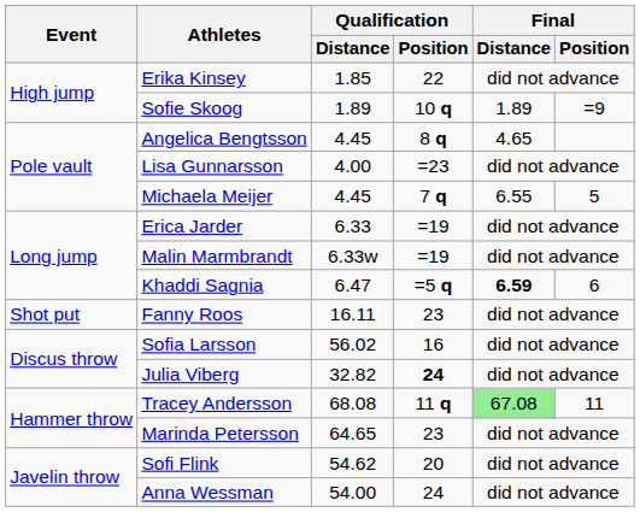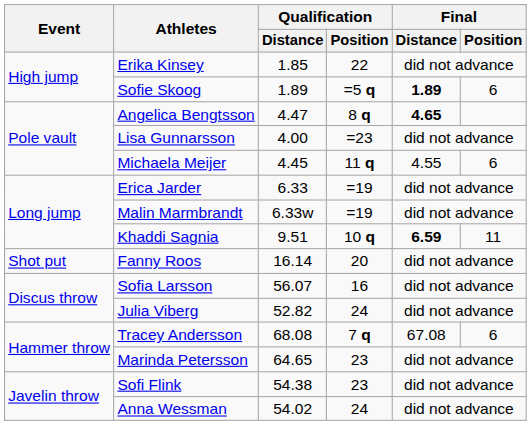 <table class=wikitable style="font-size:90%">
 <tr>
 <th rowspan="2">Event</th>
 <th rowspan="2">Athletes</th>
 <th colspan="2">Qualification</th>
 <th colspan="2">Final</th>
 </tr>
 <tr style="font-size:95%">
 <th>Distance</th>
 <th>Position</th>
 <th>Distance</th>
 <th>Position</th>
 </tr>
 <tr>
 <td rowspan=2><a href='#'>High jump</a></td>
 <td><a href='#'>Erika Kinsey</a></td>
 <td align=center>1.85</td>
 <td align=center>22</td>
 <td align=center colspan=2>did not advance</td>
 </tr>
 <tr>
 <td><a href='#'>Sofie Skoog</a></td>
 <td align=center>1.89</td>
-<td align=center>10 <strong>q</strong></td>
-<td align=center>1.89</td>
-<td align=center>=9</td>
+<td align=center>=5 <strong>q</strong></td>
+<td align=center><strong>1.89</strong></td>
+<td align=center>6</td>
 </tr>
 <tr>
 <td rowspan=3><a href='#'>Pole vault</a></td>
 <td><a href='#'>Angelica Bengtsson</a></td>
-<td align=center>4.45</td>
+<td align=center>4.47</td>
 <td align=center>8 <strong>q</strong></td>
-<td align=center>4.65</td>
+<td align=center><strong>4.65</strong></td>
 <td align=center></td>
 </tr>
 <tr>
 <td><a href='#'>Lisa Gunnarsson</a></td>
 <td align=center>4.00</td>
 <td align=center>=23</td>
 <td align=center colspan=2>did not advance</td>
 </tr>
 <tr>
 <td><a href='#'>Michaela Meijer</a></td>
 <td align=center>4.45</td>
-<td align=center>7 <strong>q</strong></td>
-<td align=center>6.55</td>
-<td align=center>5</td>
+<td align=center>11 <strong>q</strong></td>
+<td align=center>4.55</td>
+<td align=center>6</td>
 </tr>
 <tr>
 <td rowspan=3><a href='#'>Long jump</a></td>
 <td><a href='#'>Erica Jarder</a></td>
 <td align=center>6.33</td>
 <td align=center>=19</td>
 <td align=center colspan=2>did not advance</td>
 </tr>
 <tr>
 <td><a href='#'>Malin Marmbrandt</a></td>
 <td align=center>6.33w</td>
 <td align=center>=19</td>
 <td align=center colspan=2>did not advance</td>
 </tr>
 <tr>
 <td><a href='#'>Khaddi Sagnia</a></td>
-<td align=center>6.47</td>
-<td align=center>=5 <strong>q</strong></td>
+<td align=center>9.51</td>
+<td align=center>10 <strong>q</strong></td>
 <td align=center><strong>6.59</strong></td>
-<td align=center>6</td>
+<td align=center>11</td>
 </tr>
 <tr>
 <td><a href='#'>Shot put</a></td>
 <td><a href='#'>Fanny Roos</a></td>
-<td align=center>16.11</td>
-<td align=center>23</td>
+<td align=center>16.14</td>
+<td align=center>20</td>
 <td align=center colspan=2>did not advance</td>
 </tr>
 <tr>
 <td rowspan=2><a href='#'>Discus throw</a></td>
 <td><a href='#'>Sofia Larsson</a></td>
-<td align=center>56.02</td>
+<td align=center>56.07</td>
 <td align=center>16</td>
 <td align=center colspan=2>did not advance</td>
 </tr>
 <tr>
 <td><a href='#'>Julia Viberg</a></td>
-<td align=center>32.82</td>
-<td align=center><strong>24</strong></td>
+<td align=center>52.82</td>
+<td align=center>24</td>
 <td align=center colspan=2>did not advance</td>
 </tr>
 <tr>
 <td rowspan=2><a href='#'>Hammer throw</a></td>
 <td><a href='#'>Tracey Andersson</a></td>
 <td align=center>68.08</td>
-<td align=center>11 <strong>q</strong></td>
-<td align=center style="background: lightgreen;">67.08</td>
-<td align=center>11</td>
+<td align=center>7 <strong>q</strong></td>
+<td align=center>67.08</td>
+<td align=center>6</td>
 </tr>
 <tr>
 <td><a href='#'>Marinda Petersson</a></td>
 <td align=center>64.65</td>
 <td align=center>23</td>
 <td align=center colspan=2>did not advance</td>
 </tr>
 <tr>
 <td rowspan=2><a href='#'>Javelin throw</a></td>
 <td><a href='#'>Sofi Flink</a></td>
-<td align=center>54.62</td>
-<td align=center>20</td>
+<td align=center>54.38</td>
+<td align=center>23</td>
 <td align=center colspan=2>did not advance</td>
 </tr>
 <tr>
 <td><a href='#'>Anna Wessman</a></td>
-<td align=center>54.00</td>
+<td align=center>54.02</td>
 <td align=center>24</td>
 <td align=center colspan=2>did not advance</td>
 </tr>
 </table>
